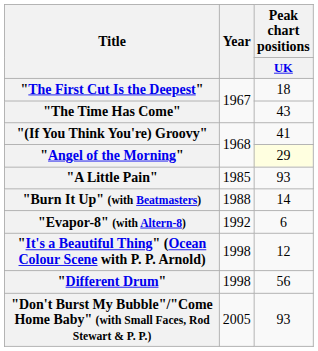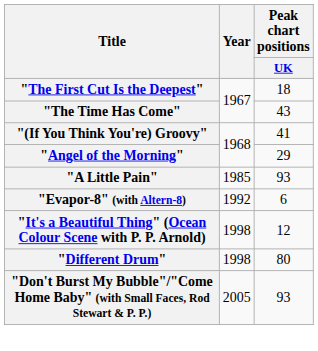 <table class="wikitable plainrowheaders" style="text-align:center;">
 <tr>
 <th rowspan="2" scope="col" style="width:15em;">Title</th>
 <th rowspan="2" scope="col" style="width:1em;">Year</th>
 <th colspan="1" scope="col">Peak chart<br>positions</th>
 </tr>
 <tr>
 <th scope="col" style="width:3em;font-size:90%;"><a href='#'>UK</a><br></th>
 </tr>
 <tr>
 <th scope="row">"<a href='#'>The First Cut Is the Deepest</a>"</th>
 <td rowspan="2">1967</td>
 <td>18</td>
 </tr>
 <tr>
 <th scope="row">"The Time Has Come"</th>
 <td>43</td>
 </tr>
 <tr>
 <th scope="row">"(If You Think You're) Groovy"</th>
 <td rowspan="2">1968</td>
 <td>41</td>
 </tr>
 <tr>
 <th scope="row">"<a href='#'>Angel of the Morning</a>"</th>
-<td style="background: lightyellow;">29</td>
+<td>29</td>
 </tr>
 <tr>
 <th scope="row">"A Little Pain"</th>
 <td>1985</td>
 <td>93</td>
-</tr>
-<tr>
-<th scope="row">"Burn It Up" <small>(with <a href='#'>Beatmasters</a>)</small></th>
-<td>1988</td>
-<td>14</td>
 </tr>
 <tr>
 <th scope="row">"Evapor-8" <small>(with <a href='#'>Altern-8</a>)</small></th>
 <td>1992</td>
 <td>6</td>
 </tr>
 <tr>
 <th scope="row">"<a href='#'>It's a Beautiful Thing</a>" (<a href='#'>Ocean Colour Scene</a> with P. P. Arnold)</th>
 <td>1998</td>
 <td>12</td>
 </tr>
 <tr>
 <th scope="row">"<a href='#'>Different Drum</a>"</th>
 <td>1998</td>
-<td>56</td>
+<td>80</td>
 </tr>
 <tr>
 <th scope="row">"Don't Burst My Bubble"/"Come Home Baby" <small>(with Small Faces, Rod Stewart & P. P.)</small></th>
 <td>2005</td>
 <td>93</td>
 </tr>
 </table>
